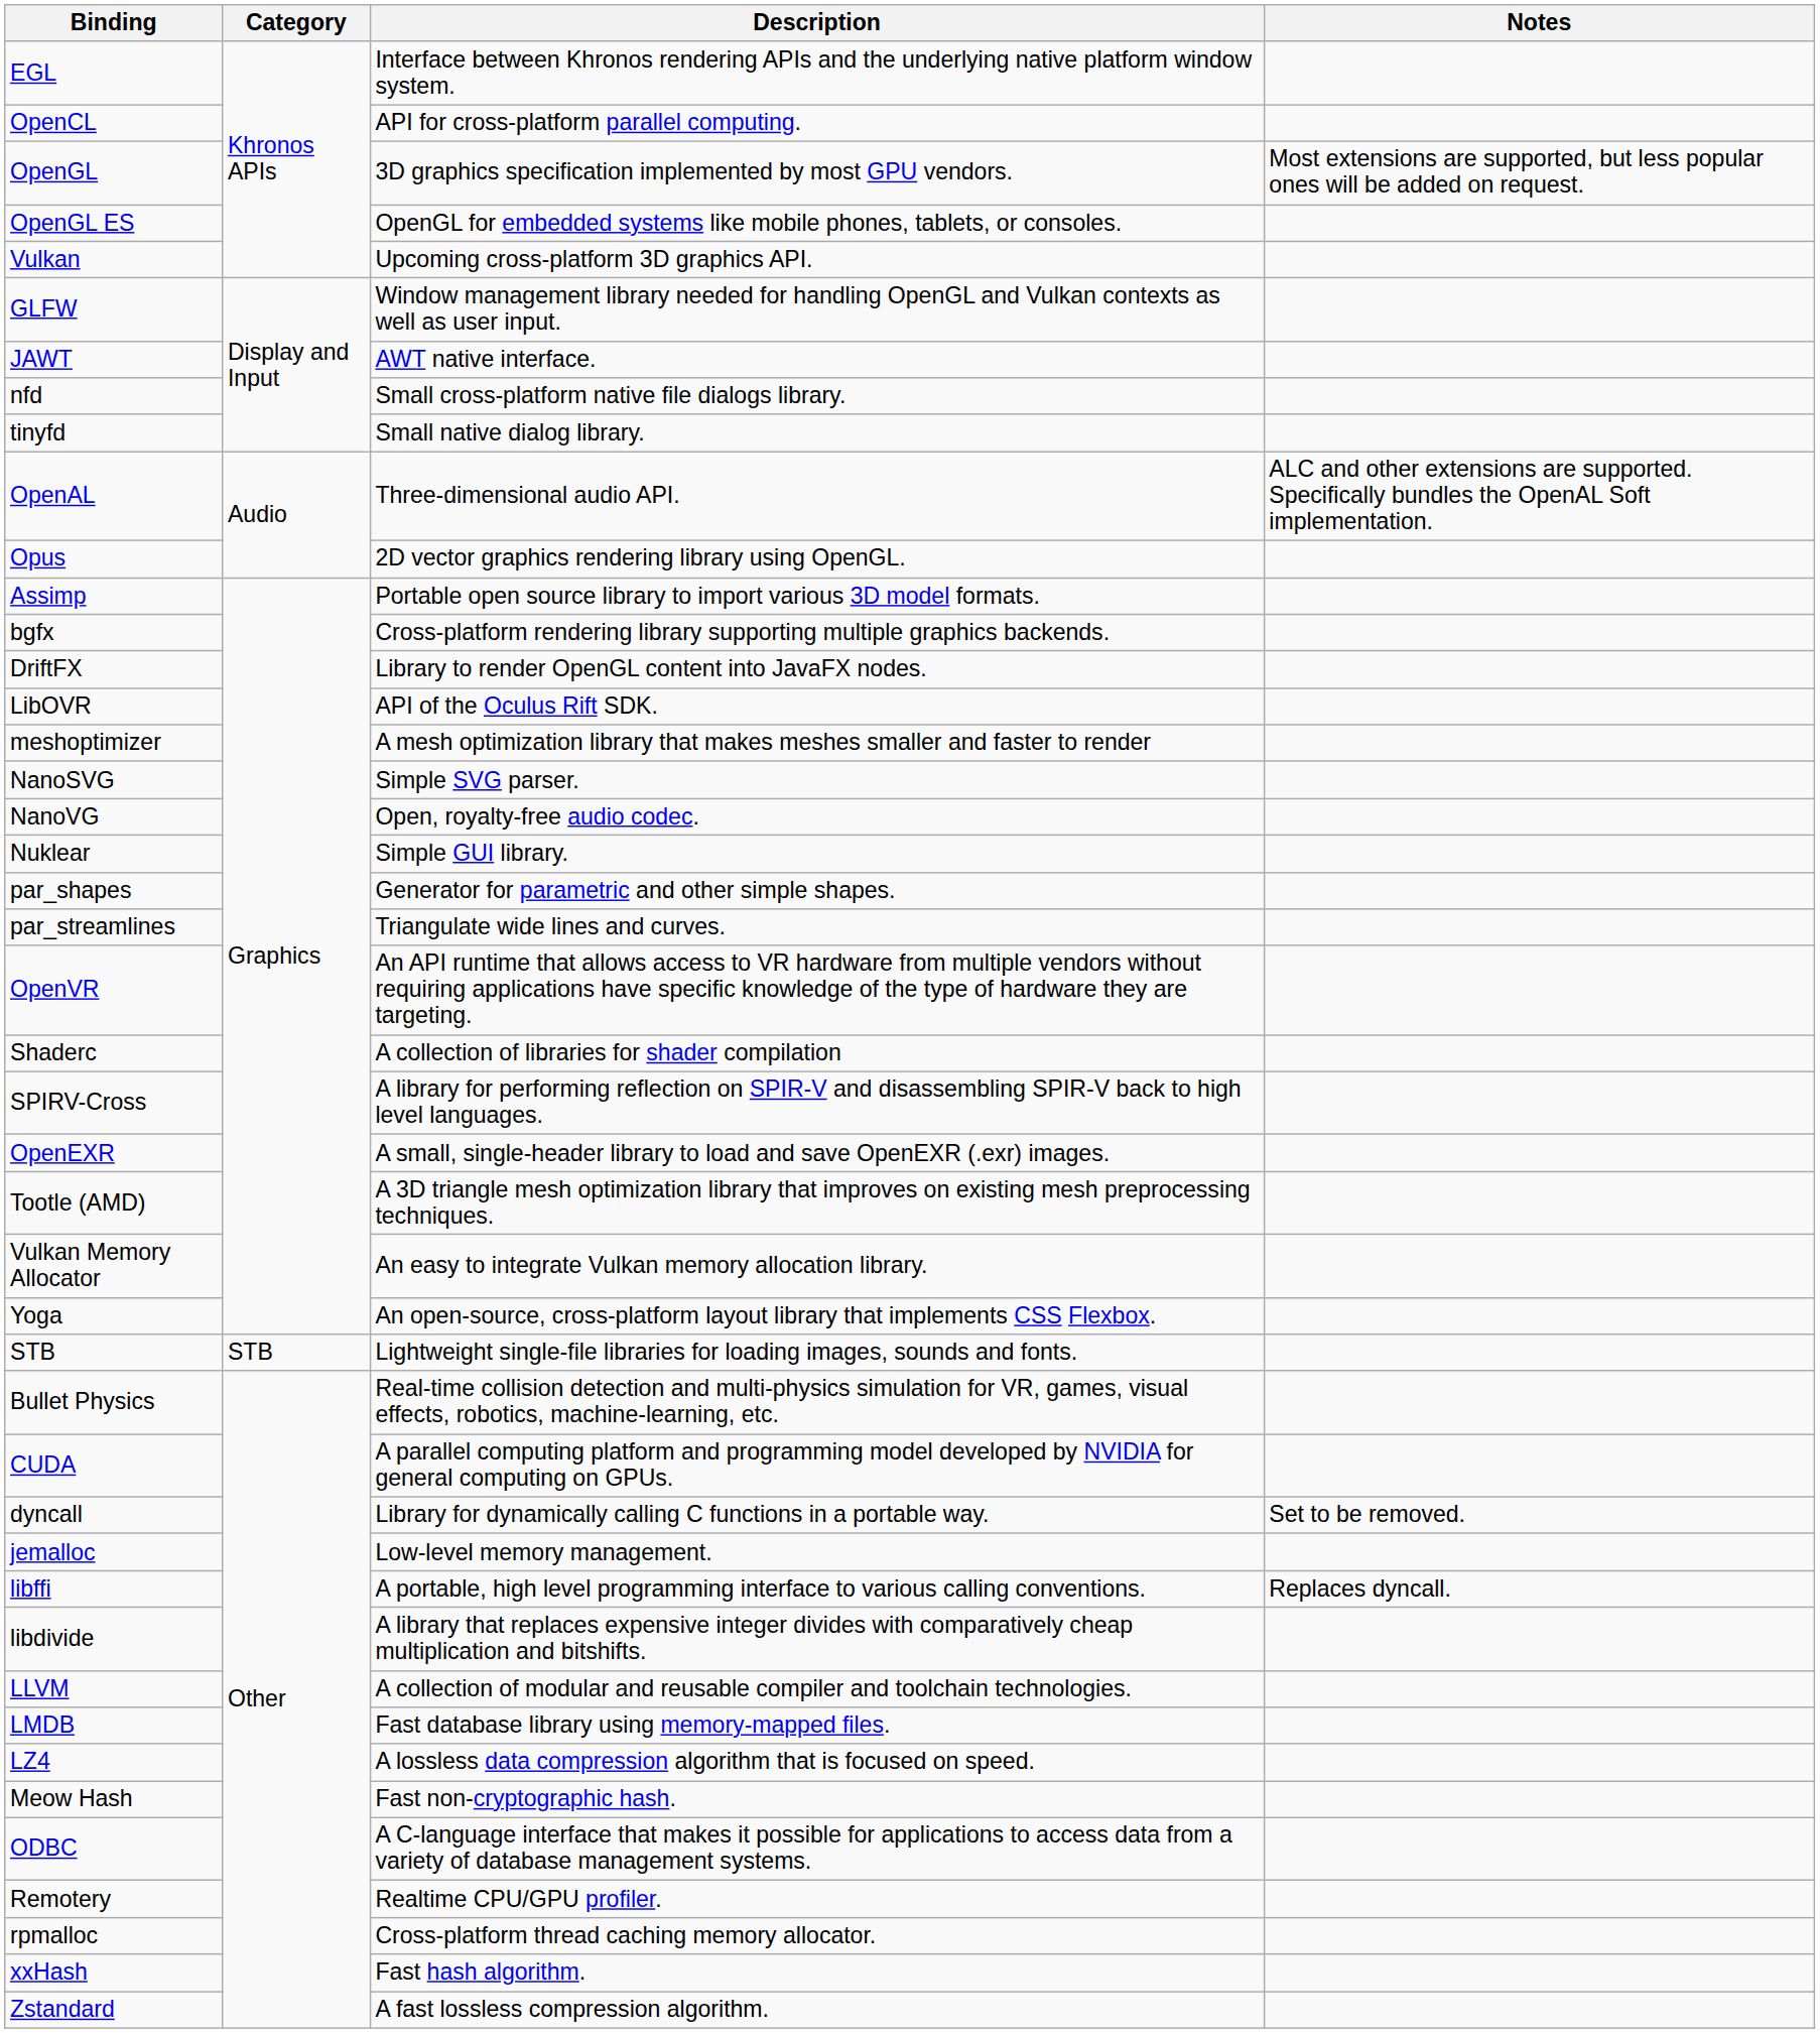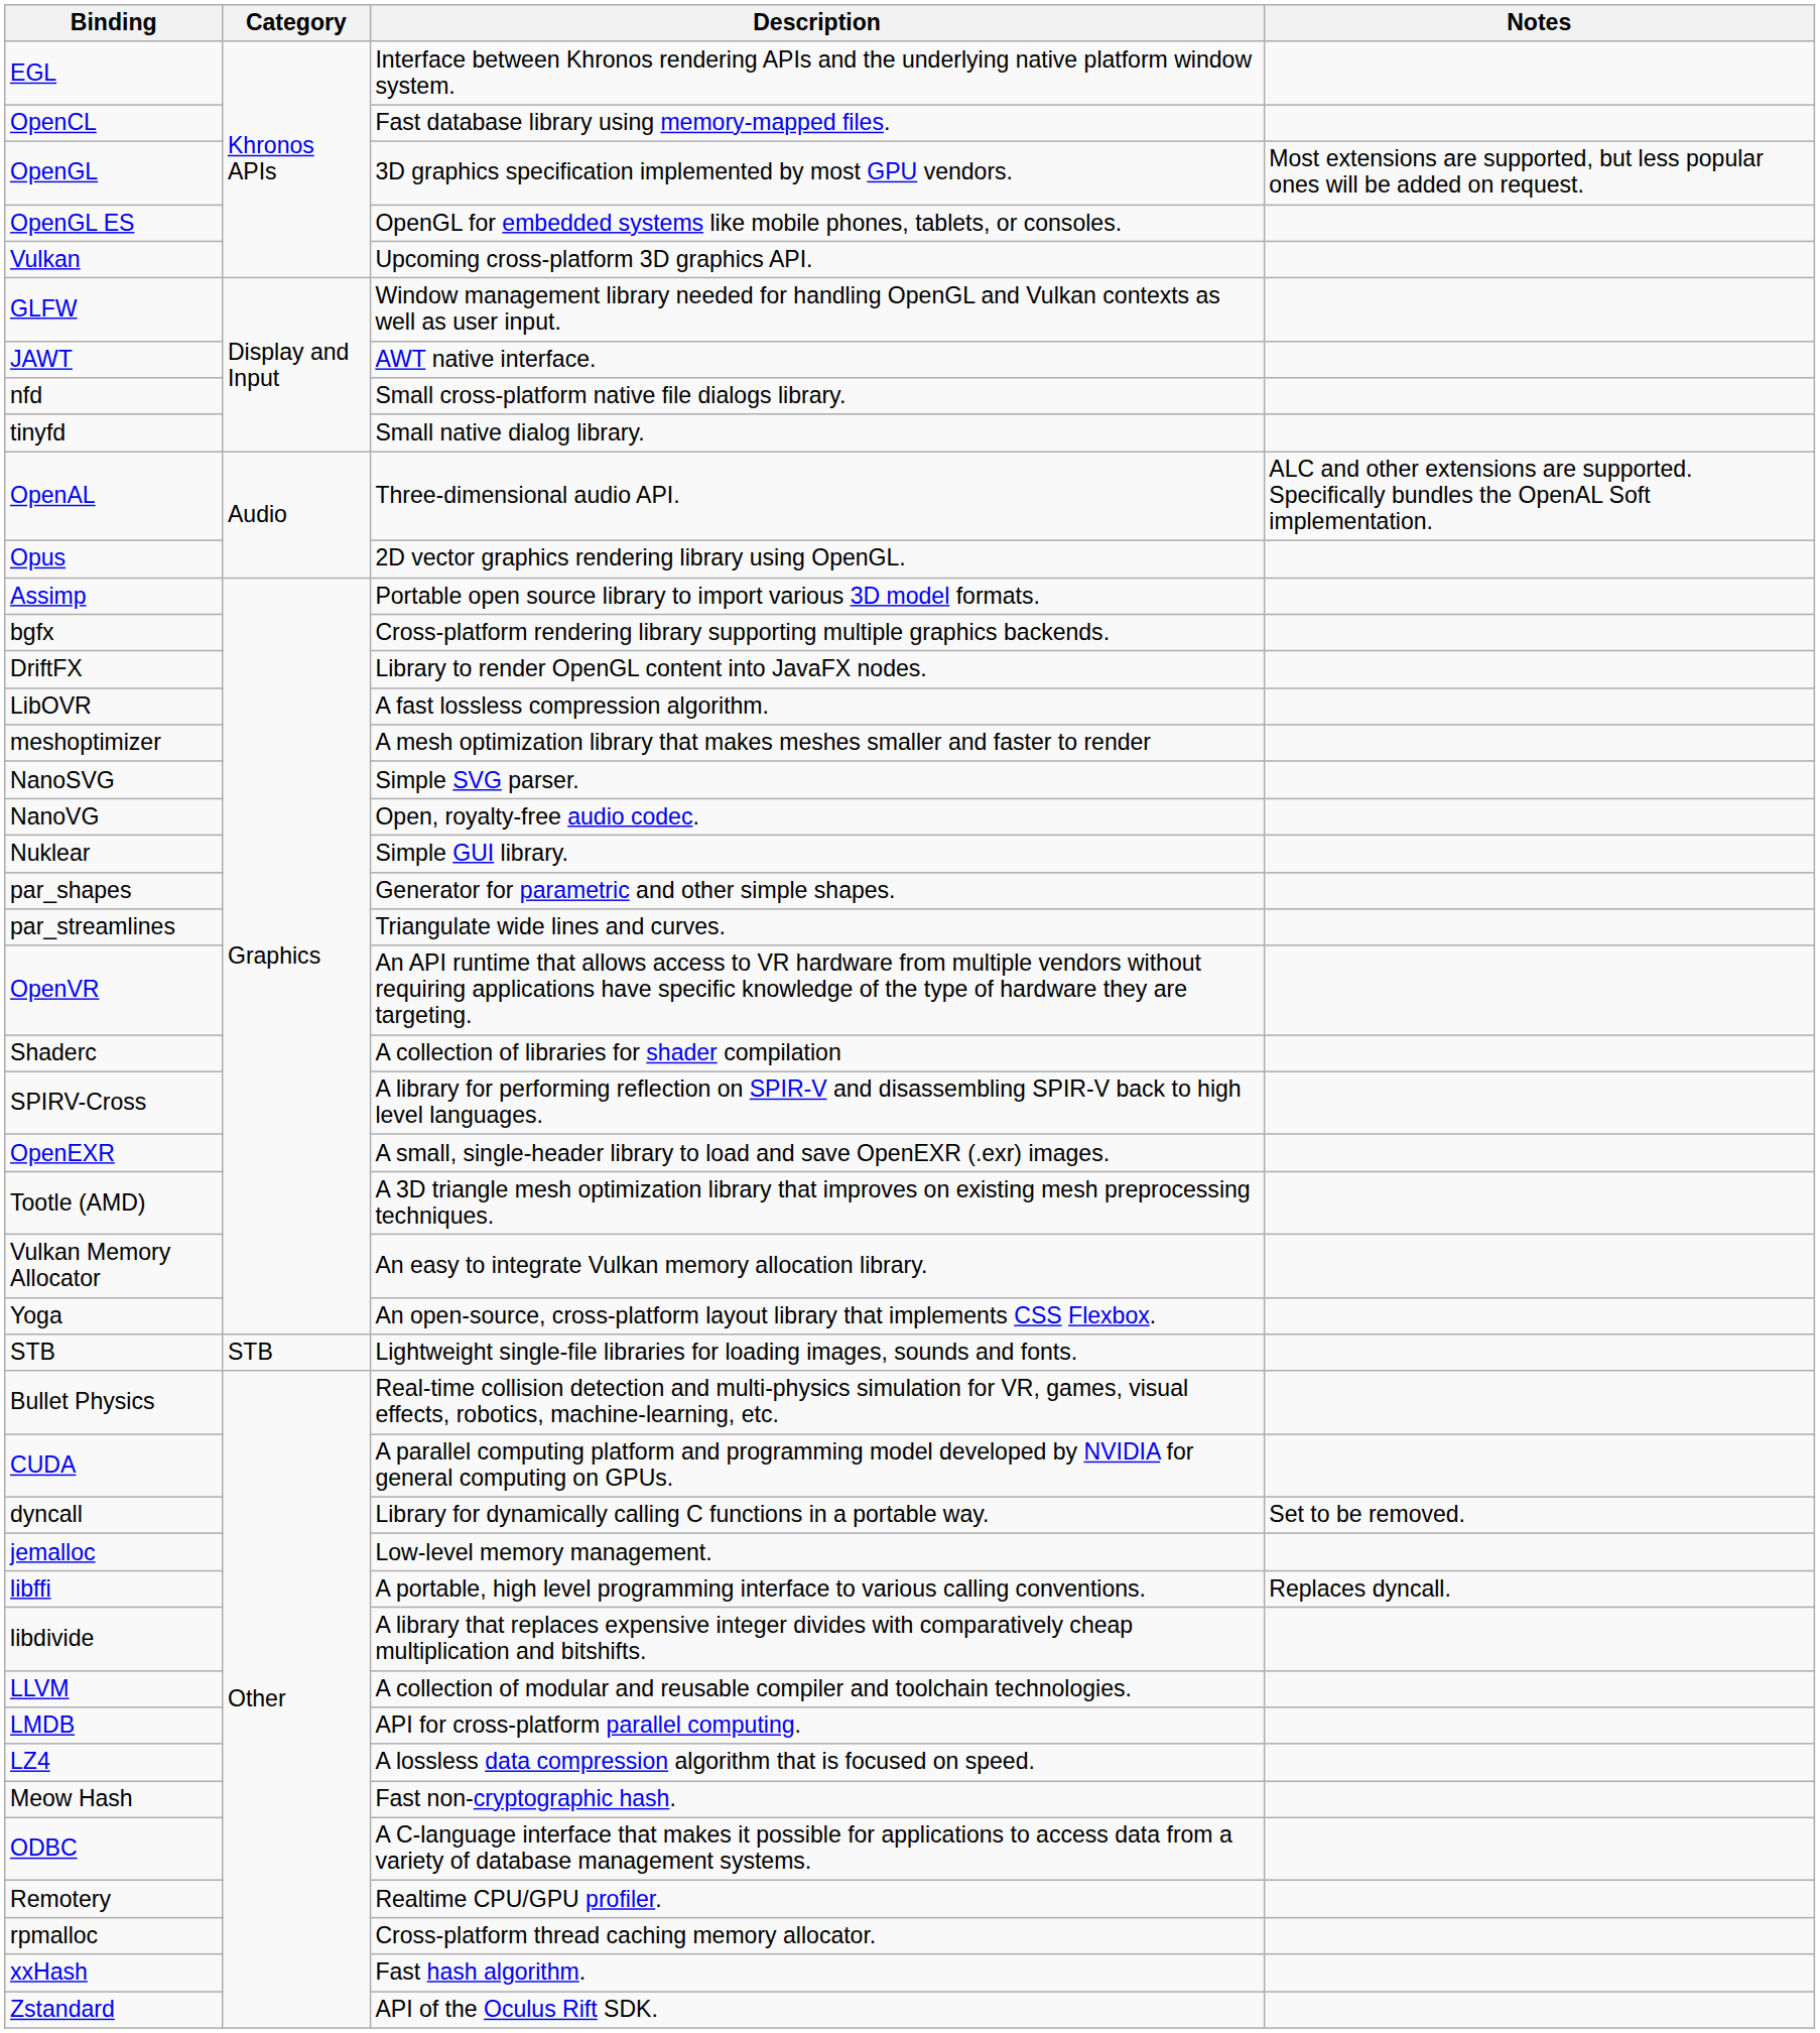 <table class="wikitable mw-collapsible mw-collapsed">
 <tr>
 <th>Binding</th>
 <th>Category</th>
 <th>Description</th>
 <th>Notes</th>
 </tr>
 <tr>
 <td><a href='#'>EGL</a></td>
 <td rowspan="5"><a href='#'>Khronos</a> APIs</td>
 <td>Interface between Khronos rendering APIs and the underlying native platform window system.</td>
 <td></td>
 </tr>
 <tr>
 <td><a href='#'>OpenCL</a></td>
-<td>API for cross-platform <a href='#'>parallel computing</a>.</td>
+<td>Fast database library using <a href='#'>memory-mapped files</a>.</td>
 <td></td>
 </tr>
 <tr>
 <td><a href='#'>OpenGL</a></td>
 <td>3D graphics specification implemented by most <a href='#'>GPU</a> vendors.</td>
 <td>Most extensions are supported, but less popular ones will be added on request.</td>
 </tr>
 <tr>
 <td><a href='#'>OpenGL ES</a></td>
 <td>OpenGL for <a href='#'>embedded systems</a> like mobile phones, tablets, or consoles.</td>
 <td></td>
 </tr>
 <tr>
 <td><a href='#'>Vulkan</a></td>
 <td>Upcoming cross-platform 3D graphics API.</td>
 <td></td>
 </tr>
 <tr>
 <td><a href='#'>GLFW</a></td>
 <td rowspan="4">Display and Input</td>
 <td>Window management library needed for handling OpenGL and Vulkan contexts as well as user input.</td>
 <td></td>
 </tr>
 <tr>
 <td><a href='#'>JAWT</a></td>
 <td><a href='#'>AWT</a> native interface.</td>
 <td></td>
 </tr>
 <tr>
 <td>nfd</td>
 <td>Small cross-platform native file dialogs library.</td>
 <td></td>
 </tr>
 <tr>
 <td>tinyfd</td>
 <td>Small native dialog library.</td>
 <td></td>
 </tr>
 <tr>
 <td><a href='#'>OpenAL</a></td>
 <td rowspan="2">Audio</td>
 <td>Three-dimensional audio API.</td>
 <td>ALC and other extensions are supported. Specifically bundles the OpenAL Soft implementation.</td>
 </tr>
 <tr>
 <td><a href='#'>Opus</a></td>
 <td>2D vector graphics rendering library using OpenGL.</td>
 <td></td>
 </tr>
 <tr>
 <td><a href='#'>Assimp</a></td>
 <td rowspan="17">Graphics</td>
 <td>Portable open source library to import various <a href='#'>3D model</a> formats.</td>
 <td></td>
 </tr>
 <tr>
 <td>bgfx</td>
 <td>Cross-platform rendering library supporting multiple graphics backends.</td>
 <td></td>
 </tr>
 <tr>
 <td>DriftFX</td>
 <td>Library to render OpenGL content into JavaFX nodes.</td>
 <td></td>
 </tr>
 <tr>
 <td>LibOVR</td>
-<td>API of the <a href='#'>Oculus Rift</a> SDK.</td>
+<td>A fast lossless compression algorithm.</td>
 <td></td>
 </tr>
 <tr>
 <td>meshoptimizer</td>
 <td>A mesh optimization library that makes meshes smaller and faster to render</td>
 <td></td>
 </tr>
 <tr>
 <td>NanoSVG</td>
 <td>Simple <a href='#'>SVG</a> parser.</td>
 <td></td>
 </tr>
 <tr>
 <td>NanoVG</td>
 <td>Open, royalty-free <a href='#'>audio codec</a>.</td>
 <td></td>
 </tr>
 <tr>
 <td>Nuklear</td>
 <td>Simple <a href='#'>GUI</a> library.</td>
 <td></td>
 </tr>
 <tr>
 <td>par_shapes</td>
 <td>Generator for <a href='#'>parametric</a> and other simple shapes.</td>
 <td></td>
 </tr>
 <tr>
 <td>par_streamlines</td>
 <td>Triangulate wide lines and curves.</td>
 <td></td>
 </tr>
 <tr>
 <td><a href='#'>OpenVR</a></td>
 <td>An API runtime that allows access to VR hardware from multiple vendors without requiring applications have specific knowledge of the type of hardware they are targeting.</td>
 <td></td>
 </tr>
 <tr>
 <td>Shaderc</td>
 <td>A collection of libraries for <a href='#'>shader</a> compilation</td>
 <td></td>
 </tr>
 <tr>
 <td>SPIRV-Cross</td>
 <td>A library for performing reflection on <a href='#'>SPIR-V</a> and disassembling SPIR-V back to high level languages.</td>
 <td></td>
 </tr>
 <tr>
 <td><a href='#'>OpenEXR</a></td>
 <td>A small, single-header library to load and save OpenEXR (.exr) images.</td>
 <td></td>
 </tr>
 <tr>
 <td>Tootle (AMD)</td>
 <td>A 3D triangle mesh optimization library that improves on existing mesh preprocessing techniques.</td>
 <td></td>
 </tr>
 <tr>
 <td>Vulkan Memory Allocator</td>
 <td>An easy to integrate Vulkan memory allocation library.</td>
 <td></td>
 </tr>
 <tr>
 <td>Yoga</td>
 <td>An open-source, cross-platform layout library that implements <a href='#'>CSS</a> <a href='#'>Flexbox</a>.</td>
 <td></td>
 </tr>
 <tr>
 <td>STB</td>
 <td>STB</td>
 <td>Lightweight single-file libraries for loading images, sounds and fonts.</td>
 <td></td>
 </tr>
 <tr>
 <td>Bullet Physics</td>
 <td rowspan="15">Other</td>
 <td>Real-time collision detection and multi-physics simulation for VR, games, visual effects, robotics, machine-learning, etc.</td>
 <td></td>
 </tr>
 <tr>
 <td><a href='#'>CUDA</a></td>
 <td>A parallel computing platform and programming model developed by <a href='#'>NVIDIA</a> for general computing on GPUs.</td>
 <td></td>
 </tr>
 <tr>
 <td>dyncall</td>
 <td>Library for dynamically calling C functions in a portable way.</td>
 <td>Set to be removed.</td>
 </tr>
 <tr>
 <td><a href='#'>jemalloc</a></td>
 <td>Low-level memory management.</td>
 <td></td>
 </tr>
 <tr>
 <td><a href='#'>libffi</a></td>
 <td>A portable, high level programming interface to various calling conventions.</td>
 <td>Replaces dyncall.</td>
 </tr>
 <tr>
 <td>libdivide</td>
 <td>A library that replaces expensive integer divides with comparatively cheap multiplication and bitshifts.</td>
 <td></td>
 </tr>
 <tr>
 <td><a href='#'>LLVM</a></td>
 <td>A collection of modular and reusable compiler and toolchain technologies.</td>
 <td></td>
 </tr>
 <tr>
 <td><a href='#'>LMDB</a></td>
-<td>Fast database library using <a href='#'>memory-mapped files</a>.</td>
+<td>API for cross-platform <a href='#'>parallel computing</a>.</td>
 <td></td>
 </tr>
 <tr>
 <td><a href='#'>LZ4</a></td>
 <td>A lossless <a href='#'>data compression</a> algorithm that is focused on speed.</td>
 <td></td>
 </tr>
 <tr>
 <td>Meow Hash</td>
 <td>Fast non-<a href='#'>cryptographic hash</a>.</td>
 <td></td>
 </tr>
 <tr>
 <td><a href='#'>ODBC</a></td>
 <td>A C-language interface that makes it possible for applications to access data from a variety of database management systems.</td>
 <td></td>
 </tr>
 <tr>
 <td>Remotery</td>
 <td>Realtime CPU/GPU <a href='#'>profiler</a>.</td>
 <td></td>
 </tr>
 <tr>
 <td>rpmalloc</td>
 <td>Cross-platform thread caching memory allocator.</td>
 <td></td>
 </tr>
 <tr>
 <td><a href='#'>xxHash</a></td>
 <td>Fast <a href='#'>hash algorithm</a>.</td>
 <td></td>
 </tr>
 <tr>
 <td><a href='#'>Zstandard</a></td>
-<td>A fast lossless compression algorithm.</td>
+<td>API of the <a href='#'>Oculus Rift</a> SDK.</td>
 <td></td>
 </tr>
 </table>
